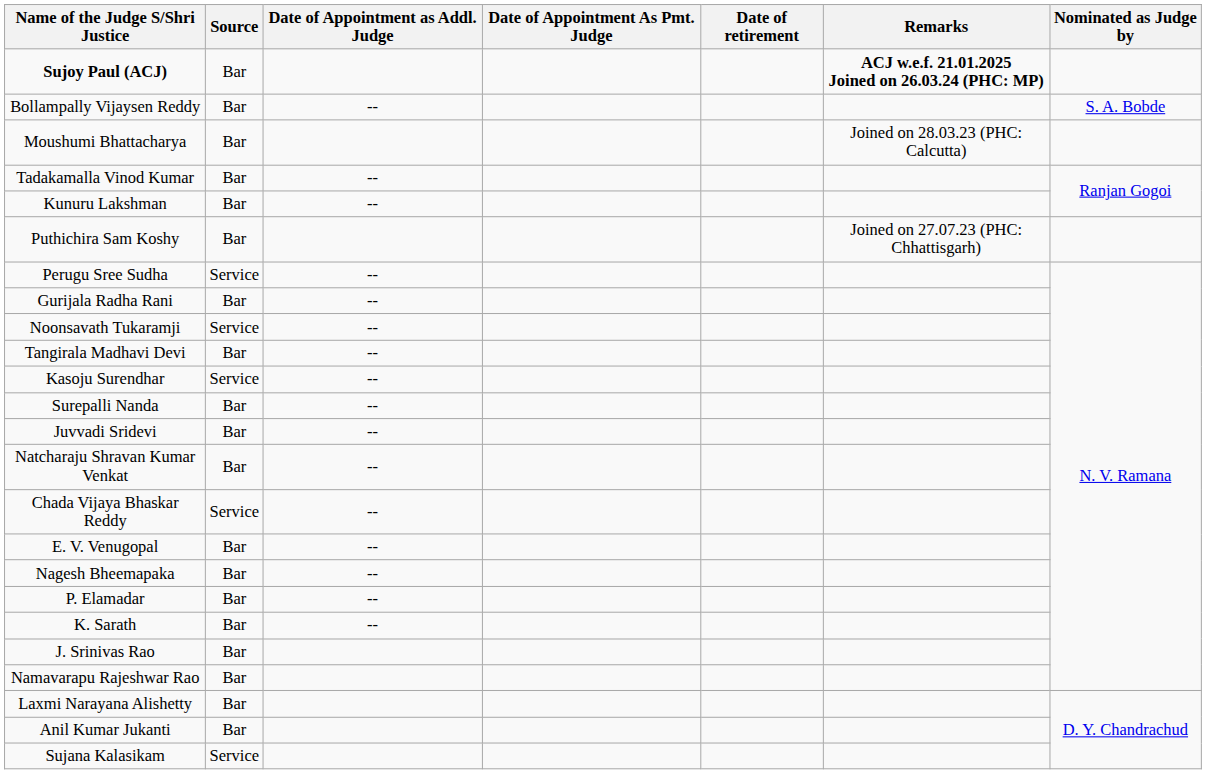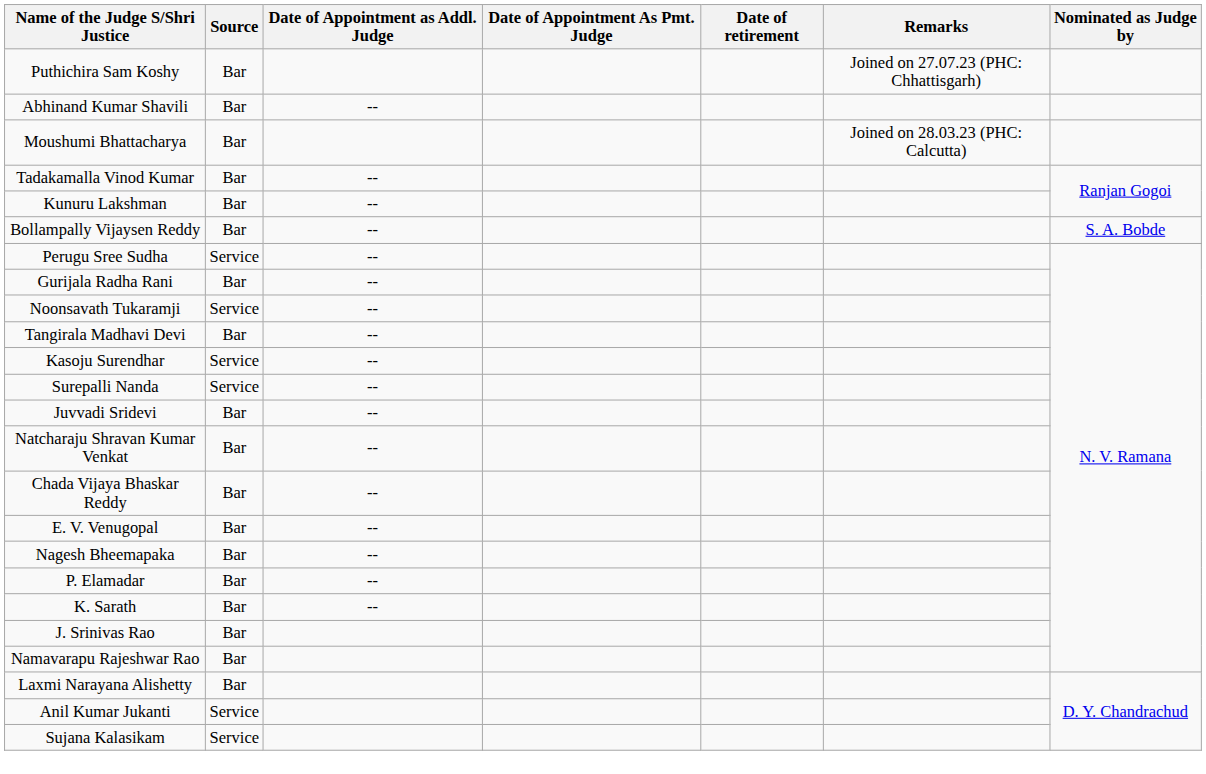 <table class="wikitable sortable static-row-numbers static-row-header" style="text-align:center" width="92%">
 <tr>
 <th>Name of the Judge S/Shri Justice</th>
 <th>Source</th>
 <th>Date of Appointment as Addl. Judge</th>
 <th>Date of Appointment As Pmt. Judge</th>
 <th>Date of retirement</th>
 <th>Remarks</th>
 <th>Nominated as Judge by</th>
 </tr>
 <tr>
-<td><strong>Sujoy Paul  (ACJ)</strong></td>
+<td>Puthichira Sam Koshy</td>
 <td>Bar</td>
 <td></td>
 <td></td>
 <td></td>
-<td><strong>ACJ w.e.f. 21.01.2025</strong><br><strong>Joined on 26.03.24 (PHC: MP)</strong></td>
+<td>Joined on 27.07.23 (PHC: Chhattisgarh)</td>
 <td></td>
 </tr>
 <tr>
-<td>Bollampally Vijaysen Reddy</td>
+<td>Abhinand Kumar Shavili</td>
 <td>Bar</td>
 <td>--</td>
 <td></td>
 <td></td>
 <td></td>
-<td><a href='#'>S. A. Bobde</a></td>
+<td></td>
 </tr>
 <tr>
 <td>Moushumi Bhattacharya</td>
 <td>Bar</td>
 <td></td>
 <td></td>
 <td></td>
 <td>Joined on 28.03.23 (PHC: Calcutta)</td>
 <td></td>
 </tr>
 <tr>
 <td>Tadakamalla Vinod Kumar</td>
 <td>Bar</td>
 <td>--</td>
 <td></td>
 <td></td>
 <td></td>
 <td rowspan="2"><a href='#'>Ranjan Gogoi</a></td>
 </tr>
 <tr>
 <td>Kunuru Lakshman</td>
 <td>Bar</td>
 <td>--</td>
 <td></td>
 <td></td>
 <td></td>
 </tr>
 <tr>
-<td>Puthichira Sam Koshy</td>
+<td>Bollampally Vijaysen Reddy</td>
 <td>Bar</td>
+<td>--</td>
 <td></td>
 <td></td>
 <td></td>
-<td>Joined on 27.07.23 (PHC: Chhattisgarh)</td>
-<td></td>
+<td><a href='#'>S. A. Bobde</a></td>
 </tr>
 <tr>
 <td>Perugu Sree Sudha</td>
 <td>Service</td>
 <td>--</td>
 <td></td>
 <td></td>
 <td></td>
 <td rowspan="15"><a href='#'>N. V. Ramana</a></td>
 </tr>
 <tr>
 <td>Gurijala Radha Rani</td>
 <td>Bar</td>
 <td>--</td>
 <td></td>
 <td></td>
 <td></td>
 </tr>
 <tr>
 <td>Noonsavath Tukaramji</td>
 <td>Service</td>
 <td>--</td>
 <td></td>
 <td></td>
 <td></td>
 </tr>
 <tr>
 <td>Tangirala Madhavi Devi</td>
 <td>Bar</td>
 <td>--</td>
 <td></td>
 <td></td>
 <td></td>
 </tr>
 <tr>
 <td>Kasoju Surendhar</td>
 <td>Service</td>
 <td>--</td>
 <td></td>
 <td></td>
 <td></td>
 </tr>
 <tr>
 <td>Surepalli Nanda</td>
-<td>Bar</td>
+<td>Service</td>
 <td>--</td>
 <td></td>
 <td></td>
 <td></td>
 </tr>
 <tr>
 <td>Juvvadi Sridevi</td>
 <td>Bar</td>
 <td>--</td>
 <td></td>
 <td></td>
 <td></td>
 </tr>
 <tr>
 <td>Natcharaju Shravan Kumar Venkat</td>
 <td>Bar</td>
 <td>--</td>
 <td></td>
 <td></td>
 <td></td>
 </tr>
 <tr>
 <td>Chada Vijaya Bhaskar Reddy</td>
-<td>Service</td>
+<td>Bar</td>
 <td>--</td>
 <td></td>
 <td></td>
 <td></td>
 </tr>
 <tr>
 <td>E. V. Venugopal</td>
 <td>Bar</td>
 <td>--</td>
 <td></td>
 <td></td>
 <td></td>
 </tr>
 <tr>
 <td>Nagesh Bheemapaka</td>
 <td>Bar</td>
 <td>--</td>
 <td></td>
 <td></td>
 <td></td>
 </tr>
 <tr>
 <td>P. Elamadar</td>
 <td>Bar</td>
 <td>--</td>
 <td></td>
 <td></td>
 <td></td>
 </tr>
 <tr>
 <td>K. Sarath</td>
 <td>Bar</td>
 <td>--</td>
 <td></td>
 <td></td>
 <td></td>
 </tr>
 <tr>
 <td>J. Srinivas Rao</td>
 <td>Bar</td>
 <td></td>
 <td></td>
 <td></td>
 <td></td>
 </tr>
 <tr>
 <td>Namavarapu Rajeshwar Rao</td>
 <td>Bar</td>
 <td></td>
 <td></td>
 <td></td>
 <td></td>
 </tr>
 <tr>
 <td>Laxmi Narayana Alishetty</td>
 <td>Bar</td>
 <td></td>
 <td></td>
 <td></td>
 <td></td>
 <td rowspan="3"><a href='#'>D. Y. Chandrachud</a></td>
 </tr>
 <tr>
 <td>Anil Kumar Jukanti</td>
-<td>Bar</td>
+<td>Service</td>
 <td></td>
 <td></td>
 <td></td>
 <td></td>
 </tr>
 <tr>
 <td>Sujana Kalasikam</td>
 <td>Service</td>
 <td></td>
 <td></td>
 <td></td>
 <td></td>
 </tr>
 </table>
